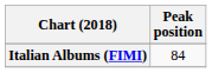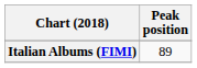 <table class="wikitable sortable plainrowheaders" style="text-align:center">
 <tr>
 <th scope="col">Chart (2018)</th>
 <th scope="col">Peak<br> position</th>
 </tr>
 <tr>
 </tr>
 <tr>
 <th scope="row">Italian Albums (<a href='#'>FIMI</a>)</th>
-<td>84</td>
+<td>89</td>
 </tr>
 <tr>
 </tr>
 </table>
